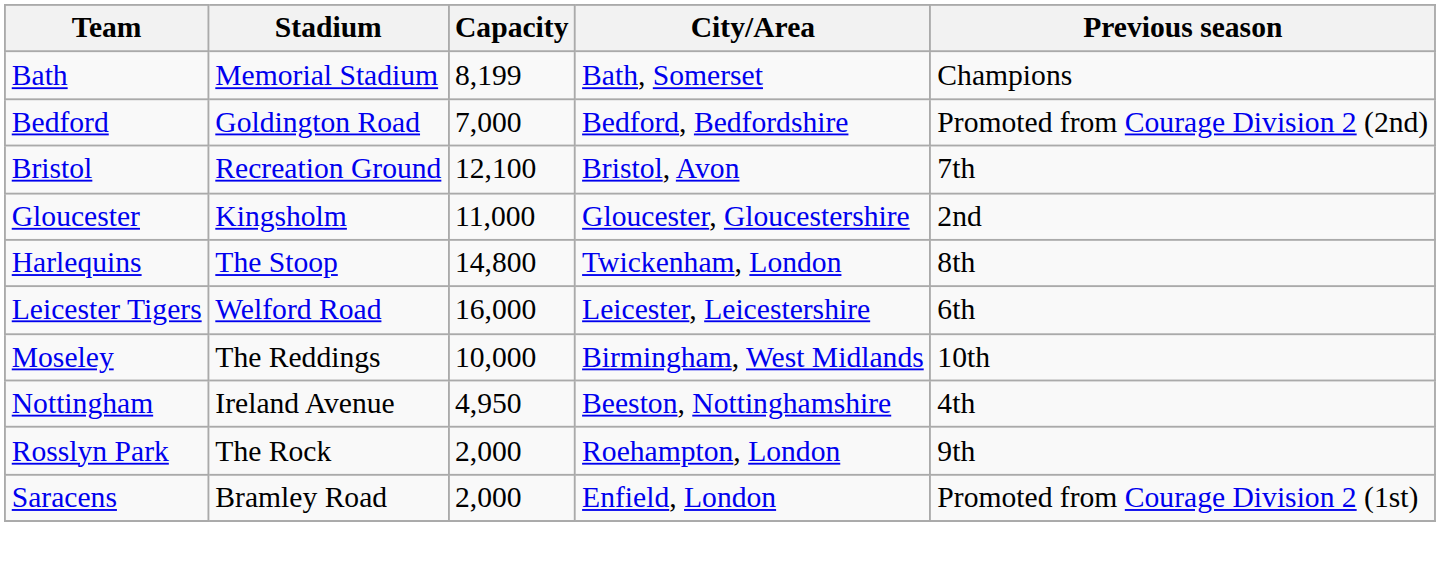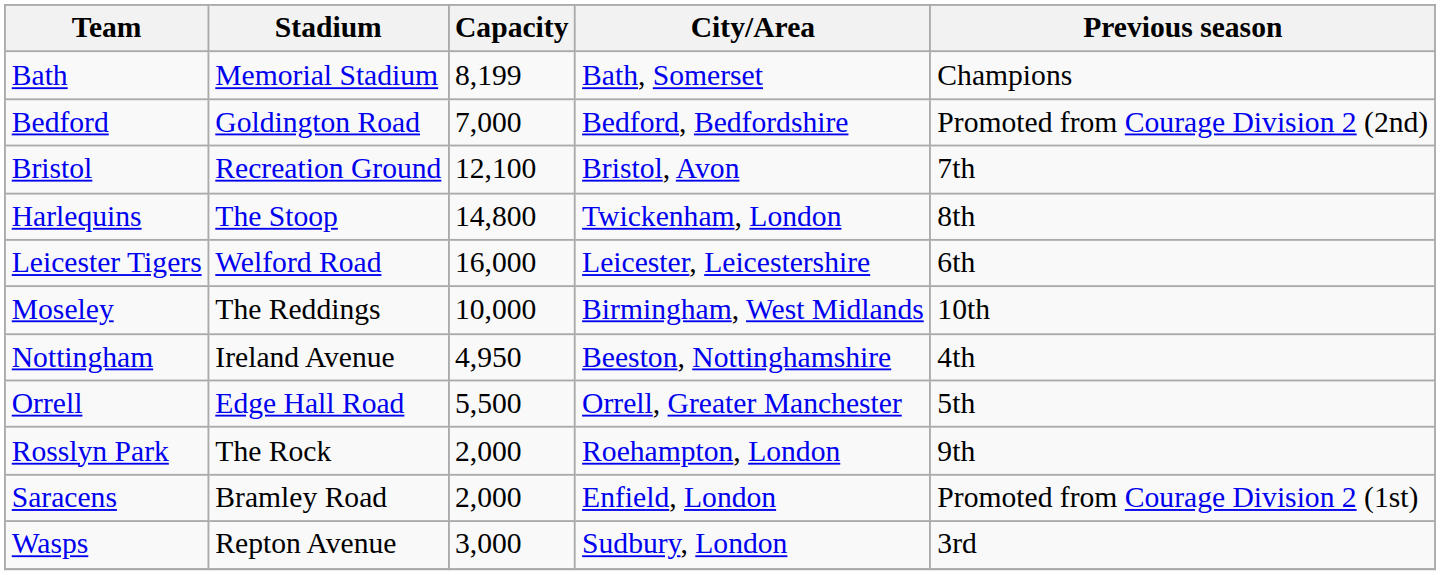 <table class="wikitable sortable">
 <tr>
 <th>Team</th>
 <th>Stadium</th>
 <th>Capacity</th>
 <th>City/Area</th>
 <th>Previous season</th>
 </tr>
 <tr>
 <td><a href='#'>Bath</a></td>
 <td><a href='#'>Memorial Stadium</a></td>
 <td>8,199</td>
 <td><a href='#'>Bath</a>, <a href='#'>Somerset</a></td>
 <td>Champions</td>
 </tr>
 <tr>
 <td><a href='#'>Bedford</a></td>
 <td><a href='#'>Goldington Road</a></td>
 <td>7,000</td>
 <td><a href='#'>Bedford</a>, <a href='#'>Bedfordshire</a></td>
 <td>Promoted from <a href='#'>Courage Division 2</a> (2nd)</td>
 </tr>
 <tr>
 <td><a href='#'>Bristol</a></td>
 <td><a href='#'>Recreation Ground</a></td>
 <td>12,100</td>
 <td><a href='#'>Bristol</a>, <a href='#'>Avon</a></td>
 <td>7th</td>
 </tr>
 <tr>
-<td><a href='#'>Gloucester</a></td>
-<td><a href='#'>Kingsholm</a></td>
-<td>11,000</td>
-<td><a href='#'>Gloucester</a>, <a href='#'>Gloucestershire</a></td>
-<td>2nd</td>
-</tr>
-<tr>
 <td><a href='#'>Harlequins</a></td>
 <td><a href='#'>The Stoop</a></td>
 <td>14,800</td>
 <td><a href='#'>Twickenham</a>, <a href='#'>London</a></td>
 <td>8th</td>
 </tr>
 <tr>
 <td><a href='#'>Leicester Tigers</a></td>
 <td><a href='#'>Welford Road</a></td>
 <td>16,000</td>
 <td><a href='#'>Leicester</a>, <a href='#'>Leicestershire</a></td>
 <td>6th</td>
 </tr>
 <tr>
 <td><a href='#'>Moseley</a></td>
 <td>The Reddings</td>
 <td>10,000</td>
 <td><a href='#'>Birmingham</a>, <a href='#'>West Midlands</a></td>
 <td>10th</td>
 </tr>
 <tr>
 <td><a href='#'>Nottingham</a></td>
 <td>Ireland Avenue</td>
 <td>4,950</td>
 <td><a href='#'>Beeston</a>, <a href='#'>Nottinghamshire</a></td>
 <td>4th</td>
 </tr>
 <tr>
+<td><a href='#'>Orrell</a></td>
+<td><a href='#'>Edge Hall Road</a></td>
+<td>5,500</td>
+<td><a href='#'>Orrell</a>, <a href='#'>Greater Manchester</a></td>
+<td>5th</td>
+</tr>
+<tr>
 <td><a href='#'>Rosslyn Park</a></td>
 <td>The Rock</td>
 <td>2,000</td>
 <td><a href='#'>Roehampton</a>, <a href='#'>London</a></td>
 <td>9th</td>
 </tr>
 <tr>
 <td><a href='#'>Saracens</a></td>
 <td>Bramley Road</td>
 <td>2,000</td>
 <td><a href='#'>Enfield</a>, <a href='#'>London</a></td>
 <td>Promoted from <a href='#'>Courage Division 2</a> (1st)</td>
 </tr>
 <tr>
+<td><a href='#'>Wasps</a></td>
+<td>Repton Avenue</td>
+<td>3,000</td>
+<td><a href='#'>Sudbury</a>, <a href='#'>London</a></td>
+<td>3rd</td>
+</tr>
+<tr>
 </tr>
 </table>
